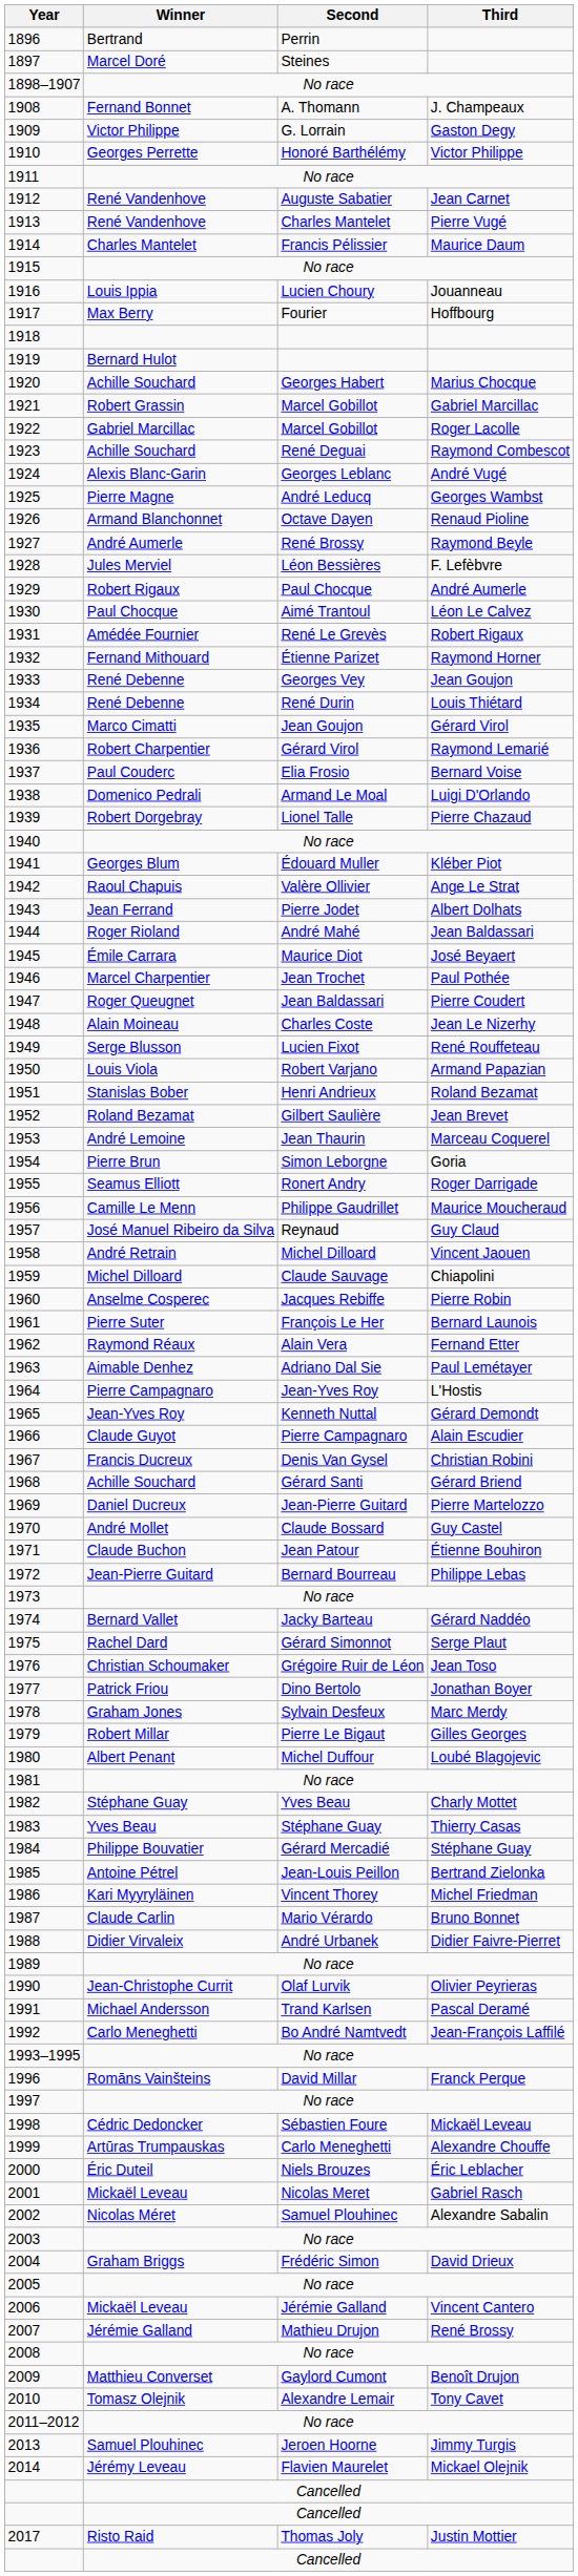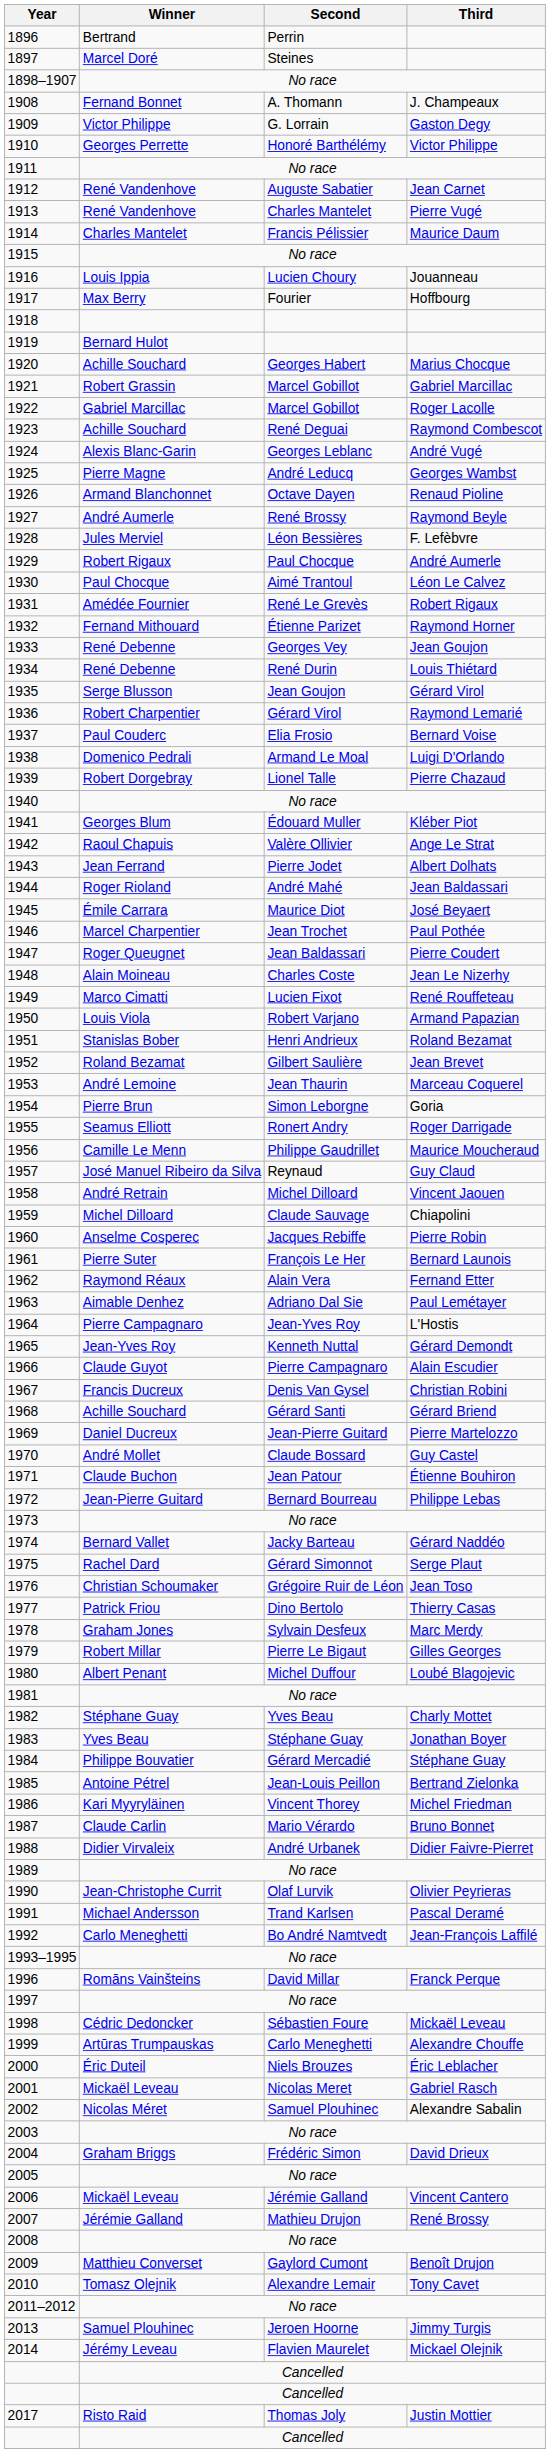 <table class=wikitable>
 <tr>
 <th>Year</th>
 <th>Winner</th>
 <th>Second</th>
 <th>Third</th>
 </tr>
 <tr>
 <td>1896</td>
 <td> Bertrand</td>
 <td> Perrin</td>
 <td></td>
 </tr>
 <tr>
 <td>1897</td>
 <td> <a href='#'>Marcel Doré</a></td>
 <td> Steines</td>
 <td></td>
 </tr>
 <tr>
 <td>1898–1907</td>
 <td colspan=3; align=center><em>No race</em></td>
 </tr>
 <tr>
 <td>1908</td>
 <td> <a href='#'>Fernand Bonnet</a></td>
 <td> A. Thomann</td>
 <td> J. Champeaux</td>
 </tr>
 <tr>
 <td>1909</td>
 <td> <a href='#'>Victor Philippe</a></td>
 <td> G. Lorrain</td>
 <td> <a href='#'>Gaston Degy</a></td>
 </tr>
 <tr>
 <td>1910</td>
 <td> <a href='#'>Georges Perrette</a></td>
 <td> <a href='#'>Honoré Barthélémy</a></td>
 <td> <a href='#'>Victor Philippe</a></td>
 </tr>
 <tr>
 <td>1911</td>
 <td colspan=3; align=center><em>No race</em></td>
 </tr>
 <tr>
 <td>1912</td>
 <td> <a href='#'>René Vandenhove</a></td>
 <td> <a href='#'>Auguste Sabatier</a></td>
 <td> <a href='#'>Jean Carnet</a></td>
 </tr>
 <tr>
 <td>1913</td>
 <td> <a href='#'>René Vandenhove</a></td>
 <td> <a href='#'>Charles Mantelet</a></td>
 <td> <a href='#'>Pierre Vugé</a></td>
 </tr>
 <tr>
 <td>1914</td>
 <td> <a href='#'>Charles Mantelet</a></td>
 <td> <a href='#'>Francis Pélissier</a></td>
 <td> <a href='#'>Maurice Daum</a></td>
 </tr>
 <tr>
 <td>1915</td>
 <td colspan=3; align=center><em>No race</em></td>
 </tr>
 <tr>
 <td>1916</td>
 <td> <a href='#'>Louis Ippia</a></td>
 <td> <a href='#'>Lucien Choury</a></td>
 <td> Jouanneau</td>
 </tr>
 <tr>
 <td>1917</td>
 <td> <a href='#'>Max Berry</a></td>
 <td> Fourier</td>
 <td> Hoffbourg</td>
 </tr>
 <tr>
 <td>1918</td>
 <td></td>
 <td></td>
 <td></td>
 </tr>
 <tr>
 <td>1919</td>
 <td> <a href='#'>Bernard Hulot</a></td>
 <td></td>
 <td></td>
 </tr>
 <tr>
 <td>1920</td>
 <td> <a href='#'>Achille Souchard</a></td>
 <td> <a href='#'>Georges Habert</a></td>
 <td> <a href='#'>Marius Chocque</a></td>
 </tr>
 <tr>
 <td>1921</td>
 <td> <a href='#'>Robert Grassin</a></td>
 <td> <a href='#'>Marcel Gobillot</a></td>
 <td> <a href='#'>Gabriel Marcillac</a></td>
 </tr>
 <tr>
 <td>1922</td>
 <td> <a href='#'>Gabriel Marcillac</a></td>
 <td> <a href='#'>Marcel Gobillot</a></td>
 <td> <a href='#'>Roger Lacolle</a></td>
 </tr>
 <tr>
 <td>1923</td>
 <td> <a href='#'>Achille Souchard</a></td>
 <td> <a href='#'>René Deguai</a></td>
 <td> <a href='#'>Raymond Combescot</a></td>
 </tr>
 <tr>
 <td>1924</td>
 <td> <a href='#'>Alexis Blanc-Garin</a></td>
 <td> <a href='#'>Georges Leblanc</a></td>
 <td> <a href='#'>André Vugé</a></td>
 </tr>
 <tr>
 <td>1925</td>
 <td> <a href='#'>Pierre Magne</a></td>
 <td> <a href='#'>André Leducq</a></td>
 <td> <a href='#'>Georges Wambst</a></td>
 </tr>
 <tr>
 <td>1926</td>
 <td> <a href='#'>Armand Blanchonnet</a></td>
 <td> <a href='#'>Octave Dayen</a></td>
 <td> <a href='#'>Renaud Pioline</a></td>
 </tr>
 <tr>
 <td>1927</td>
 <td> <a href='#'>André Aumerle</a></td>
 <td> <a href='#'>René Brossy</a></td>
 <td> <a href='#'>Raymond Beyle</a></td>
 </tr>
 <tr>
 <td>1928</td>
 <td> <a href='#'>Jules Merviel</a></td>
 <td> <a href='#'>Léon Bessières</a></td>
 <td> F. Lefèbvre</td>
 </tr>
 <tr>
 <td>1929</td>
 <td> <a href='#'>Robert Rigaux</a></td>
 <td> <a href='#'>Paul Chocque</a></td>
 <td> <a href='#'>André Aumerle</a></td>
 </tr>
 <tr>
 <td>1930</td>
 <td> <a href='#'>Paul Chocque</a></td>
 <td> <a href='#'>Aimé Trantoul</a></td>
 <td> <a href='#'>Léon Le Calvez</a></td>
 </tr>
 <tr>
 <td>1931</td>
 <td> <a href='#'>Amédée Fournier</a></td>
 <td> <a href='#'>René Le Grevès</a></td>
 <td> <a href='#'>Robert Rigaux</a></td>
 </tr>
 <tr>
 <td>1932</td>
 <td> <a href='#'>Fernand Mithouard</a></td>
 <td> <a href='#'>Étienne Parizet</a></td>
 <td> <a href='#'>Raymond Horner</a></td>
 </tr>
 <tr>
 <td>1933</td>
 <td> <a href='#'>René Debenne</a></td>
 <td> <a href='#'>Georges Vey</a></td>
 <td> <a href='#'>Jean Goujon</a></td>
 </tr>
 <tr>
 <td>1934</td>
 <td> <a href='#'>René Debenne</a></td>
 <td> <a href='#'>René Durin</a></td>
 <td> <a href='#'>Louis Thiétard</a></td>
 </tr>
 <tr>
 <td>1935</td>
-<td> <a href='#'>Marco Cimatti</a></td>
+<td> <a href='#'>Serge Blusson</a></td>
 <td> <a href='#'>Jean Goujon</a></td>
 <td> <a href='#'>Gérard Virol</a></td>
 </tr>
 <tr>
 <td>1936</td>
 <td> <a href='#'>Robert Charpentier</a></td>
 <td> <a href='#'>Gérard Virol</a></td>
 <td> <a href='#'>Raymond Lemarié</a></td>
 </tr>
 <tr>
 <td>1937</td>
 <td> <a href='#'>Paul Couderc</a></td>
 <td> <a href='#'>Elia Frosio</a></td>
 <td> <a href='#'>Bernard Voise</a></td>
 </tr>
 <tr>
 <td>1938</td>
 <td> <a href='#'>Domenico Pedrali</a></td>
 <td> <a href='#'>Armand Le Moal</a></td>
 <td> <a href='#'>Luigi D'Orlando</a></td>
 </tr>
 <tr>
 <td>1939</td>
 <td> <a href='#'>Robert Dorgebray</a></td>
 <td> <a href='#'>Lionel Talle</a></td>
 <td> <a href='#'>Pierre Chazaud</a></td>
 </tr>
 <tr>
 <td>1940</td>
 <td colspan=3; align=center><em>No race</em></td>
 </tr>
 <tr>
 <td>1941</td>
 <td> <a href='#'>Georges Blum</a></td>
 <td> <a href='#'>Édouard Muller</a></td>
 <td> <a href='#'>Kléber Piot</a></td>
 </tr>
 <tr>
 <td>1942</td>
 <td> <a href='#'>Raoul Chapuis</a></td>
 <td> <a href='#'>Valère Ollivier</a></td>
 <td> <a href='#'>Ange Le Strat</a></td>
 </tr>
 <tr>
 <td>1943</td>
 <td> <a href='#'>Jean Ferrand</a></td>
 <td> <a href='#'>Pierre Jodet</a></td>
 <td> <a href='#'>Albert Dolhats</a></td>
 </tr>
 <tr>
 <td>1944</td>
 <td> <a href='#'>Roger Rioland</a></td>
 <td> <a href='#'>André Mahé</a></td>
 <td> <a href='#'>Jean Baldassari</a></td>
 </tr>
 <tr>
 <td>1945</td>
 <td> <a href='#'>Émile Carrara</a></td>
 <td> <a href='#'>Maurice Diot</a></td>
 <td> <a href='#'>José Beyaert</a></td>
 </tr>
 <tr>
 <td>1946</td>
 <td> <a href='#'>Marcel Charpentier</a></td>
 <td> <a href='#'>Jean Trochet</a></td>
 <td> <a href='#'>Paul Pothée</a></td>
 </tr>
 <tr>
 <td>1947</td>
 <td> <a href='#'>Roger Queugnet</a></td>
 <td> <a href='#'>Jean Baldassari</a></td>
 <td> <a href='#'>Pierre Coudert</a></td>
 </tr>
 <tr>
 <td>1948</td>
 <td> <a href='#'>Alain Moineau</a></td>
 <td> <a href='#'>Charles Coste</a></td>
 <td> <a href='#'>Jean Le Nizerhy</a></td>
 </tr>
 <tr>
 <td>1949</td>
-<td> <a href='#'>Serge Blusson</a></td>
+<td> <a href='#'>Marco Cimatti</a></td>
 <td> <a href='#'>Lucien Fixot</a></td>
 <td> <a href='#'>René Rouffeteau</a></td>
 </tr>
 <tr>
 <td>1950</td>
 <td> <a href='#'>Louis Viola</a></td>
 <td> <a href='#'>Robert Varjano</a></td>
 <td> <a href='#'>Armand Papazian</a></td>
 </tr>
 <tr>
 <td>1951</td>
 <td> <a href='#'>Stanislas Bober</a></td>
 <td> <a href='#'>Henri Andrieux</a></td>
 <td> <a href='#'>Roland Bezamat</a></td>
 </tr>
 <tr>
 <td>1952</td>
 <td> <a href='#'>Roland Bezamat</a></td>
 <td> <a href='#'>Gilbert Saulière</a></td>
 <td> <a href='#'>Jean Brevet</a></td>
 </tr>
 <tr>
 <td>1953</td>
 <td> <a href='#'>André Lemoine</a></td>
 <td> <a href='#'>Jean Thaurin</a></td>
 <td> <a href='#'>Marceau Coquerel</a></td>
 </tr>
 <tr>
 <td>1954</td>
 <td> <a href='#'>Pierre Brun</a></td>
 <td> <a href='#'>Simon Leborgne</a></td>
 <td> Goria</td>
 </tr>
 <tr>
 <td>1955</td>
 <td> <a href='#'>Seamus Elliott</a></td>
 <td> <a href='#'>Ronert Andry</a></td>
 <td> <a href='#'>Roger Darrigade</a></td>
 </tr>
 <tr>
 <td>1956</td>
 <td> <a href='#'>Camille Le Menn</a></td>
 <td> <a href='#'>Philippe Gaudrillet</a></td>
 <td> <a href='#'>Maurice Moucheraud</a></td>
 </tr>
 <tr>
 <td>1957</td>
 <td> <a href='#'>José Manuel Ribeiro da Silva</a></td>
 <td> Reynaud</td>
 <td> <a href='#'>Guy Claud</a></td>
 </tr>
 <tr>
 <td>1958</td>
 <td> <a href='#'>André Retrain</a></td>
 <td> <a href='#'>Michel Dilloard</a></td>
 <td> <a href='#'>Vincent Jaouen</a></td>
 </tr>
 <tr>
 <td>1959</td>
 <td> <a href='#'>Michel Dilloard</a></td>
 <td> <a href='#'>Claude Sauvage</a></td>
 <td> Chiapolini</td>
 </tr>
 <tr>
 <td>1960</td>
 <td> <a href='#'>Anselme Cosperec</a></td>
 <td> <a href='#'>Jacques Rebiffe</a></td>
 <td> <a href='#'>Pierre Robin</a></td>
 </tr>
 <tr>
 <td>1961</td>
 <td> <a href='#'>Pierre Suter</a></td>
 <td> <a href='#'>François Le Her</a></td>
 <td> <a href='#'>Bernard Launois</a></td>
 </tr>
 <tr>
 <td>1962</td>
 <td> <a href='#'>Raymond Réaux</a></td>
 <td> <a href='#'>Alain Vera</a></td>
 <td> <a href='#'>Fernand Etter</a></td>
 </tr>
 <tr>
 <td>1963</td>
 <td> <a href='#'>Aimable Denhez</a></td>
 <td> <a href='#'>Adriano Dal Sie</a></td>
 <td> <a href='#'>Paul Lemétayer</a></td>
 </tr>
 <tr>
 <td>1964</td>
 <td> <a href='#'>Pierre Campagnaro</a></td>
 <td> <a href='#'>Jean-Yves Roy</a></td>
 <td> L'Hostis</td>
 </tr>
 <tr>
 <td>1965</td>
 <td> <a href='#'>Jean-Yves Roy</a></td>
 <td> <a href='#'>Kenneth Nuttal</a></td>
 <td> <a href='#'>Gérard Demondt</a></td>
 </tr>
 <tr>
 <td>1966</td>
 <td> <a href='#'>Claude Guyot</a></td>
 <td> <a href='#'>Pierre Campagnaro</a></td>
 <td> <a href='#'>Alain Escudier</a></td>
 </tr>
 <tr>
 <td>1967</td>
 <td> <a href='#'>Francis Ducreux</a></td>
 <td> <a href='#'>Denis Van Gysel</a></td>
 <td> <a href='#'>Christian Robini</a></td>
 </tr>
 <tr>
 <td>1968</td>
 <td> <a href='#'>Achille Souchard</a></td>
 <td> <a href='#'>Gérard Santi</a></td>
 <td> <a href='#'>Gérard Briend</a></td>
 </tr>
 <tr>
 <td>1969</td>
 <td> <a href='#'>Daniel Ducreux</a></td>
 <td> <a href='#'>Jean-Pierre Guitard</a></td>
 <td> <a href='#'>Pierre Martelozzo</a></td>
 </tr>
 <tr>
 <td>1970</td>
 <td> <a href='#'>André Mollet</a></td>
 <td> <a href='#'>Claude Bossard</a></td>
 <td> <a href='#'>Guy Castel</a></td>
 </tr>
 <tr>
 <td>1971</td>
 <td> <a href='#'>Claude Buchon</a></td>
 <td> <a href='#'>Jean Patour</a></td>
 <td> <a href='#'>Étienne Bouhiron</a></td>
 </tr>
 <tr>
 <td>1972</td>
 <td> <a href='#'>Jean-Pierre Guitard</a></td>
 <td> <a href='#'>Bernard Bourreau</a></td>
 <td> <a href='#'>Philippe Lebas</a></td>
 </tr>
 <tr>
 <td>1973</td>
 <td colspan=3; align=center><em>No race</em></td>
 </tr>
 <tr>
 <td>1974</td>
 <td> <a href='#'>Bernard Vallet</a></td>
 <td> <a href='#'>Jacky Barteau</a></td>
 <td> <a href='#'>Gérard Naddéo</a></td>
 </tr>
 <tr>
 <td>1975</td>
 <td> <a href='#'>Rachel Dard</a></td>
 <td> <a href='#'>Gérard Simonnot</a></td>
 <td> <a href='#'>Serge Plaut</a></td>
 </tr>
 <tr>
 <td>1976</td>
 <td> <a href='#'>Christian Schoumaker</a></td>
 <td> <a href='#'>Grégoire Ruir de Léon</a></td>
 <td> <a href='#'>Jean Toso</a></td>
 </tr>
 <tr>
 <td>1977</td>
 <td> <a href='#'>Patrick Friou</a></td>
 <td> <a href='#'>Dino Bertolo</a></td>
-<td> <a href='#'>Jonathan Boyer</a></td>
+<td> <a href='#'>Thierry Casas</a></td>
 </tr>
 <tr>
 <td>1978</td>
 <td> <a href='#'>Graham Jones</a></td>
 <td> <a href='#'>Sylvain Desfeux</a></td>
 <td> <a href='#'>Marc Merdy</a></td>
 </tr>
 <tr>
 <td>1979</td>
 <td> <a href='#'>Robert Millar</a></td>
 <td> <a href='#'>Pierre Le Bigaut</a></td>
 <td> <a href='#'>Gilles Georges</a></td>
 </tr>
 <tr>
 <td>1980</td>
 <td> <a href='#'>Albert Penant</a></td>
 <td> <a href='#'>Michel Duffour</a></td>
 <td> <a href='#'>Loubé Blagojevic</a></td>
 </tr>
 <tr>
 <td>1981</td>
 <td colspan=3; align=center><em>No race</em></td>
 </tr>
 <tr>
 <td>1982</td>
 <td> <a href='#'>Stéphane Guay</a></td>
 <td> <a href='#'>Yves Beau</a></td>
 <td> <a href='#'>Charly Mottet</a></td>
 </tr>
 <tr>
 <td>1983</td>
 <td> <a href='#'>Yves Beau</a></td>
 <td> <a href='#'>Stéphane Guay</a></td>
-<td> <a href='#'>Thierry Casas</a></td>
+<td> <a href='#'>Jonathan Boyer</a></td>
 </tr>
 <tr>
 <td>1984</td>
 <td> <a href='#'>Philippe Bouvatier</a></td>
 <td> <a href='#'>Gérard Mercadié</a></td>
 <td> <a href='#'>Stéphane Guay</a></td>
 </tr>
 <tr>
 <td>1985</td>
 <td> <a href='#'>Antoine Pétrel</a></td>
 <td> <a href='#'>Jean-Louis Peillon</a></td>
 <td> <a href='#'>Bertrand Zielonka</a></td>
 </tr>
 <tr>
 <td>1986</td>
 <td> <a href='#'>Kari Myyryläinen</a></td>
 <td> <a href='#'>Vincent Thorey</a></td>
 <td> <a href='#'>Michel Friedman</a></td>
 </tr>
 <tr>
 <td>1987</td>
 <td> <a href='#'>Claude Carlin</a></td>
 <td> <a href='#'>Mario Vérardo</a></td>
 <td> <a href='#'>Bruno Bonnet</a></td>
 </tr>
 <tr>
 <td>1988</td>
 <td> <a href='#'>Didier Virvaleix</a></td>
 <td> <a href='#'>André Urbanek</a></td>
 <td> <a href='#'>Didier Faivre-Pierret</a></td>
 </tr>
 <tr>
 <td>1989</td>
 <td colspan=3; align=center><em>No race</em></td>
 </tr>
 <tr>
 <td>1990</td>
 <td> <a href='#'>Jean-Christophe Currit</a></td>
 <td> <a href='#'>Olaf Lurvik</a></td>
 <td> <a href='#'>Olivier Peyrieras</a></td>
 </tr>
 <tr>
 <td>1991</td>
 <td> <a href='#'>Michael Andersson</a></td>
 <td> <a href='#'>Trand Karlsen</a></td>
 <td> <a href='#'>Pascal Deramé</a></td>
 </tr>
 <tr>
 <td>1992</td>
 <td> <a href='#'>Carlo Meneghetti</a></td>
 <td> <a href='#'>Bo André Namtvedt</a></td>
 <td> <a href='#'>Jean-François Laffilé</a></td>
 </tr>
 <tr>
 <td>1993–1995</td>
 <td colspan=3; align=center><em>No race</em></td>
 </tr>
 <tr>
 <td>1996</td>
 <td> <a href='#'>Romāns Vainšteins</a></td>
 <td> <a href='#'>David Millar</a></td>
 <td> <a href='#'>Franck Perque</a></td>
 </tr>
 <tr>
 <td>1997</td>
 <td colspan=3; align=center><em>No race</em></td>
 </tr>
 <tr>
 <td>1998</td>
 <td> <a href='#'>Cédric Dedoncker</a></td>
 <td> <a href='#'>Sébastien Foure</a></td>
 <td> <a href='#'>Mickaël Leveau</a></td>
 </tr>
 <tr>
 <td>1999</td>
 <td> <a href='#'>Artūras Trumpauskas</a></td>
 <td> <a href='#'>Carlo Meneghetti</a></td>
 <td> <a href='#'>Alexandre Chouffe</a></td>
 </tr>
 <tr>
 <td>2000</td>
 <td> <a href='#'>Éric Duteil</a></td>
 <td> <a href='#'>Niels Brouzes</a></td>
 <td> <a href='#'>Éric Leblacher</a></td>
 </tr>
 <tr>
 <td>2001</td>
 <td> <a href='#'>Mickaël Leveau</a></td>
 <td> <a href='#'>Nicolas Meret</a></td>
 <td> <a href='#'>Gabriel Rasch</a></td>
 </tr>
 <tr>
 <td>2002</td>
 <td> <a href='#'>Nicolas Méret</a></td>
 <td> <a href='#'>Samuel Plouhinec</a></td>
 <td> Alexandre Sabalin</td>
 </tr>
 <tr>
 <td>2003</td>
 <td colspan=3; align=center><em>No race</em></td>
 </tr>
 <tr>
 <td>2004</td>
 <td> <a href='#'>Graham Briggs</a></td>
 <td> <a href='#'>Frédéric Simon</a></td>
 <td> <a href='#'>David Drieux</a></td>
 </tr>
 <tr>
 <td>2005</td>
 <td colspan=3; align=center><em>No race</em></td>
 </tr>
 <tr>
 <td>2006</td>
 <td> <a href='#'>Mickaël Leveau</a></td>
 <td> <a href='#'>Jérémie Galland</a></td>
 <td> <a href='#'>Vincent Cantero</a></td>
 </tr>
 <tr>
 <td>2007</td>
 <td> <a href='#'>Jérémie Galland</a></td>
 <td> <a href='#'>Mathieu Drujon</a></td>
 <td> <a href='#'>René Brossy</a></td>
 </tr>
 <tr>
 <td>2008</td>
 <td colspan=3; align=center><em>No race</em></td>
 </tr>
 <tr>
 <td>2009</td>
 <td> <a href='#'>Matthieu Converset</a></td>
 <td> <a href='#'>Gaylord Cumont</a></td>
 <td> <a href='#'>Benoît Drujon</a></td>
 </tr>
 <tr>
 <td>2010</td>
 <td> <a href='#'>Tomasz Olejnik</a></td>
 <td> <a href='#'>Alexandre Lemair</a></td>
 <td> <a href='#'>Tony Cavet</a></td>
 </tr>
 <tr>
 <td>2011–2012</td>
 <td colspan=3; align=center><em>No race</em></td>
 </tr>
 <tr>
 <td>2013</td>
 <td> <a href='#'>Samuel Plouhinec</a></td>
 <td> <a href='#'>Jeroen Hoorne</a></td>
 <td> <a href='#'>Jimmy Turgis</a></td>
 </tr>
 <tr>
 <td>2014</td>
 <td> <a href='#'>Jérémy Leveau</a></td>
 <td> <a href='#'>Flavien Maurelet</a></td>
 <td> <a href='#'>Mickael Olejnik</a></td>
 </tr>
 <tr>
 <td></td>
 <td colspan=3; align=center><em>Cancelled</em></td>
 </tr>
 <tr>
 <td></td>
 <td colspan=3; align=center><em>Cancelled</em></td>
 </tr>
 <tr>
 <td>2017</td>
 <td> <a href='#'>Risto Raid</a></td>
 <td> <a href='#'>Thomas Joly</a></td>
 <td> <a href='#'>Justin Mottier</a></td>
 </tr>
 <tr>
 <td></td>
 <td colspan=3; align=center><em>Cancelled</em></td>
 </tr>
 </table>
